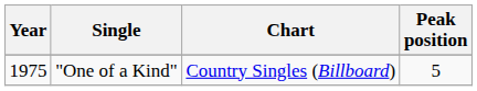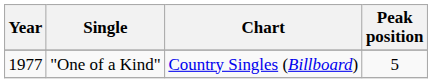 <table class="wikitable"  style="text-align: center;">
 <tr>
 <th>Year</th>
 <th>Single</th>
 <th>Chart</th>
 <th>Peak<br>position</th>
 </tr>
 <tr>
 </tr>
 <tr>
-<td>1975</td>
+<td>1977</td>
 <td>"One of a Kind"</td>
 <td><a href='#'>Country Singles</a> (<a href='#'><em>Billboard</em></a>)</td>
 <td>5</td>
 </tr>
 <tr>
 </tr>
 </table>
